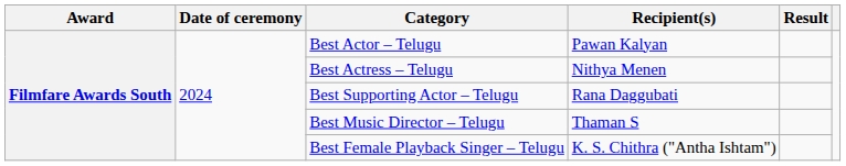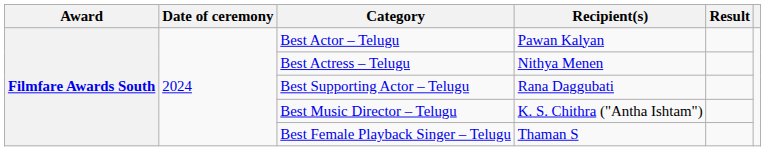 <table class="wikitable plainrowheaders sortable">
 <tr>
 <th scope="col">Award</th>
 <th scope="col">Date of ceremony</th>
 <th scope="col">Category</th>
 <th scope="col">Recipient(s)</th>
 <th scope="col">Result</th>
 <th scope="col" class="unsortable"></th>
 </tr>
 <tr>
 <th rowspan="5" scope="row"><a href='#'>Filmfare Awards South</a></th>
 <td rowspan="5"><a href='#'>2024</a></td>
 <td><a href='#'>Best Actor – Telugu</a></td>
 <td><a href='#'>Pawan Kalyan</a></td>
 <td></td>
 <td rowspan="5"></td>
 </tr>
 <tr>
 <td><a href='#'>Best Actress – Telugu</a></td>
 <td><a href='#'>Nithya Menen</a></td>
 <td></td>
 </tr>
 <tr>
 <td><a href='#'>Best Supporting Actor – Telugu</a></td>
 <td><a href='#'>Rana Daggubati</a></td>
 <td></td>
 </tr>
 <tr>
 <td><a href='#'>Best Music Director – Telugu</a></td>
-<td><a href='#'>Thaman S</a></td>
+<td><a href='#'>K. S. Chithra</a> ("Antha Ishtam")</td>
 <td></td>
 </tr>
 <tr>
 <td><a href='#'>Best Female Playback Singer – Telugu</a></td>
-<td><a href='#'>K. S. Chithra</a> ("Antha Ishtam")</td>
+<td><a href='#'>Thaman S</a></td>
 <td></td>
 </tr>
 </table>
